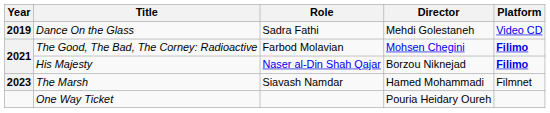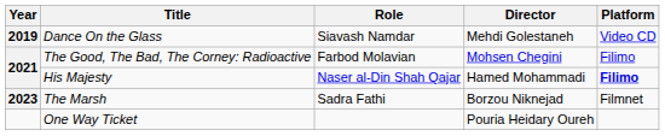 <table class="wikitable plainrowheaders sortable"  style=font-size:100%>
 <tr>
 <th scope="col">Year</th>
 <th scope="col">Title</th>
 <th scope="col">Role</th>
 <th scope="col">Director</th>
 <th scope="col" class="unsortable">Platform</th>
 </tr>
 <tr>
 <th scope=row>2019</th>
 <td><em>Dance On the Glass</em></td>
-<td>Sadra Fathi</td>
+<td>Siavash Namdar</td>
 <td>Mehdi Golestaneh</td>
 <td><a href='#'>Video CD</a></td>
 </tr>
 <tr>
 <th scope=row rowspan="2">2021</th>
 <td><em>The Good, The Bad, The Corney: Radioactive</em></td>
 <td>Farbod Molavian</td>
 <td><a href='#'>Mohsen Chegini</a></td>
-<td><strong><a href='#'>Filimo</a></strong></td>
+<td><a href='#'>Filimo</a></td>
 </tr>
 <tr>
 <td><em>His Majesty</em></td>
 <td><a href='#'>Naser al-Din Shah Qajar</a></td>
-<td>Borzou Niknejad</td>
+<td>Hamed Mohammadi</td>
 <td><strong><a href='#'>Filimo</a></strong></td>
 </tr>
 <tr>
 <th scope=row>2023</th>
 <td><em>The Marsh</em></td>
-<td>Siavash Namdar</td>
-<td>Hamed Mohammadi</td>
+<td>Sadra Fathi</td>
+<td>Borzou Niknejad</td>
 <td>Filmnet</td>
 </tr>
 <tr>
 <td></td>
 <td><em>One Way Ticket</em></td>
 <td></td>
 <td>Pouria Heidary Oureh</td>
 <td></td>
 </tr>
 </table>
